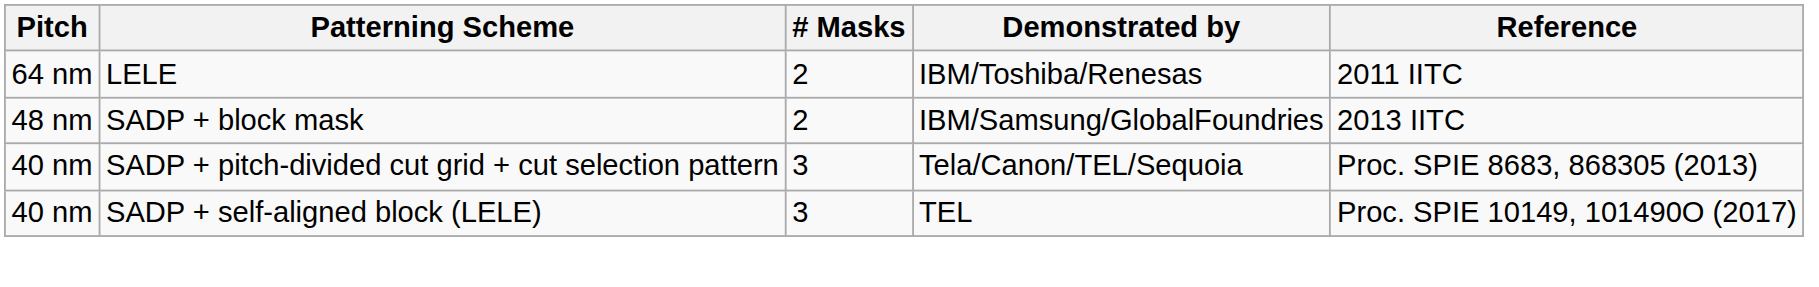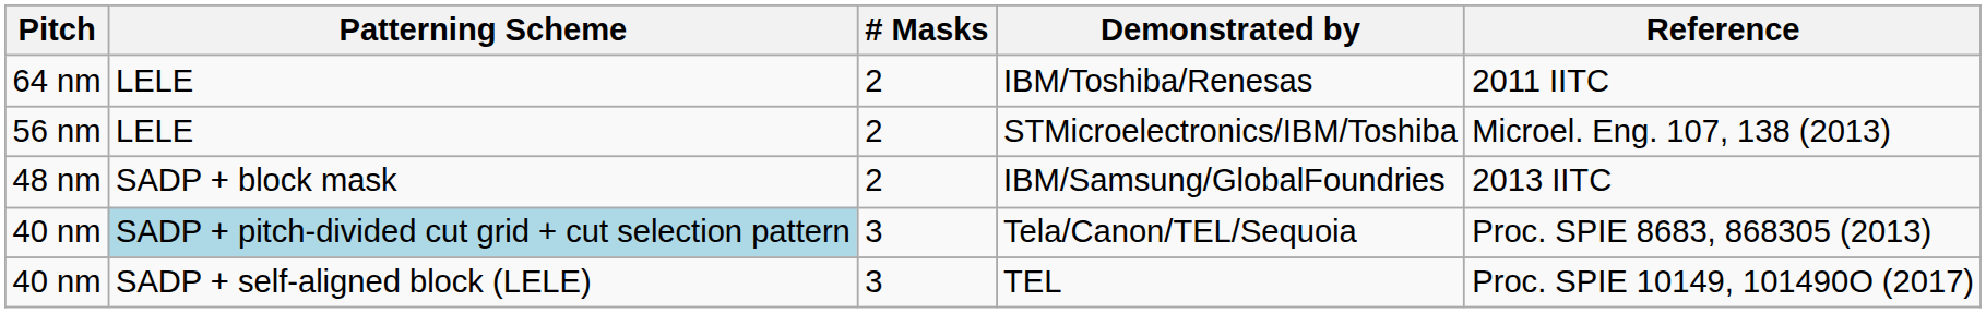 <table class="wikitable">
 <tr>
 <th>Pitch</th>
 <th>Patterning Scheme</th>
 <th># Masks</th>
 <th>Demonstrated by</th>
 <th>Reference</th>
 </tr>
 <tr>
 <td>64 nm</td>
 <td>LELE</td>
 <td>2</td>
 <td>IBM/Toshiba/Renesas</td>
 <td>2011 IITC</td>
 </tr>
 <tr>
+<td>56 nm</td>
+<td>LELE</td>
+<td>2</td>
+<td>STMicroelectronics/IBM/Toshiba</td>
+<td>Microel. Eng. 107, 138 (2013)</td>
+</tr>
+<tr>
 <td>48 nm</td>
 <td>SADP + block mask</td>
 <td>2</td>
 <td>IBM/Samsung/GlobalFoundries</td>
 <td>2013 IITC</td>
 </tr>
 <tr>
 <td>40 nm</td>
-<td>SADP + pitch-divided cut grid + cut selection pattern</td>
+<td style="background: lightblue;">SADP + pitch-divided cut grid + cut selection pattern</td>
 <td>3</td>
 <td>Tela/Canon/TEL/Sequoia</td>
 <td>Proc. SPIE 8683, 868305 (2013)</td>
 </tr>
 <tr>
 <td>40 nm</td>
 <td>SADP + self-aligned block (LELE)</td>
 <td>3</td>
 <td>TEL</td>
 <td>Proc. SPIE 10149, 101490O (2017)</td>
 </tr>
 </table>
